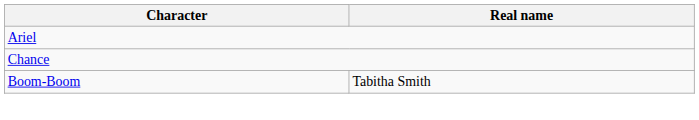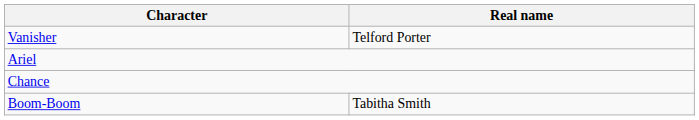 <table class="wikitable" style="width:40%;">
 <tr>
 <th style="width:20%;">Character</th>
 <th style="width:20%;">Real name</th>
+</tr>
+<tr>
+<td><a href='#'>Vanisher</a></td>
+<td>Telford Porter</td>
 </tr>
 <tr>
 <td colspan="2"><a href='#'>Ariel</a></td>
 </tr>
 <tr>
 <td colspan="2"><a href='#'>Chance</a></td>
 </tr>
 <tr>
 <td><a href='#'>Boom-Boom</a></td>
 <td>Tabitha Smith</td>
 </tr>
 </table>
